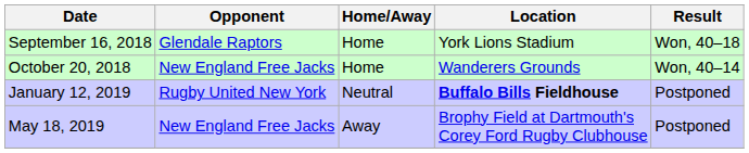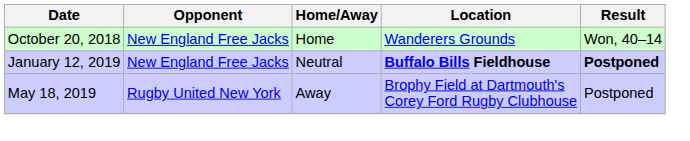 <table class="wikitable">
 <tr>
 <th>Date</th>
 <th>Opponent</th>
 <th>Home/Away</th>
 <th>Location</th>
 <th>Result</th>
-</tr>
-<tr bgcolor="#CCFFCC">
-<td>September 16, 2018</td>
-<td><a href='#'>Glendale Raptors</a></td>
-<td>Home</td>
-<td>York Lions Stadium</td>
-<td>Won, 40–18</td>
 </tr>
 <tr bgcolor="#CCFFCC">
 <td>October 20, 2018</td>
 <td><a href='#'>New England Free Jacks</a></td>
 <td>Home</td>
 <td><a href='#'>Wanderers Grounds</a></td>
 <td>Won, 40–14</td>
 </tr>
 <tr bgcolor="#CCCCFF">
 <td>January 12, 2019</td>
-<td><a href='#'>Rugby United New York</a></td>
+<td><a href='#'>New England Free Jacks</a></td>
 <td>Neutral</td>
 <td><strong><a href='#'>Buffalo Bills</a> Fieldhouse</strong></td>
-<td>Postponed</td>
+<td><strong>Postponed</strong></td>
 </tr>
 <tr bgcolor="#CCCCFF">
 <td>May 18, 2019</td>
-<td><a href='#'>New England Free Jacks</a></td>
+<td><a href='#'>Rugby United New York</a></td>
 <td>Away</td>
 <td><a href='#'>Brophy Field at Dartmouth's<br>Corey Ford Rugby Clubhouse</a></td>
 <td>Postponed</td>
 </tr>
 <tr>
 </tr>
 </table>
